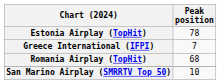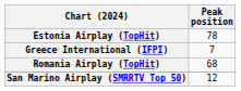 <table class="wikitable sortable plainrowheaders" style="text-align:center">
 <tr>
 <th scope="col">Chart (2024)</th>
 <th scope="col">Peak<br>position</th>
 </tr>
 <tr>
 <th scope="row">Estonia Airplay (<a href='#'>TopHit</a>)</th>
 <td>78</td>
 </tr>
 <tr>
 <th scope="row">Greece International (<a href='#'>IFPI</a>)</th>
 <td>7</td>
 </tr>
 <tr>
 <th scope="row">Romania Airplay (<a href='#'>TopHit</a>)</th>
 <td>68</td>
 </tr>
 <tr>
 </tr>
 <tr>
 <th scope="row">San Marino Airplay (<a href='#'>SMRRTV Top 50</a>)</th>
-<td>10</td>
+<td>12</td>
 </tr>
 </table>
